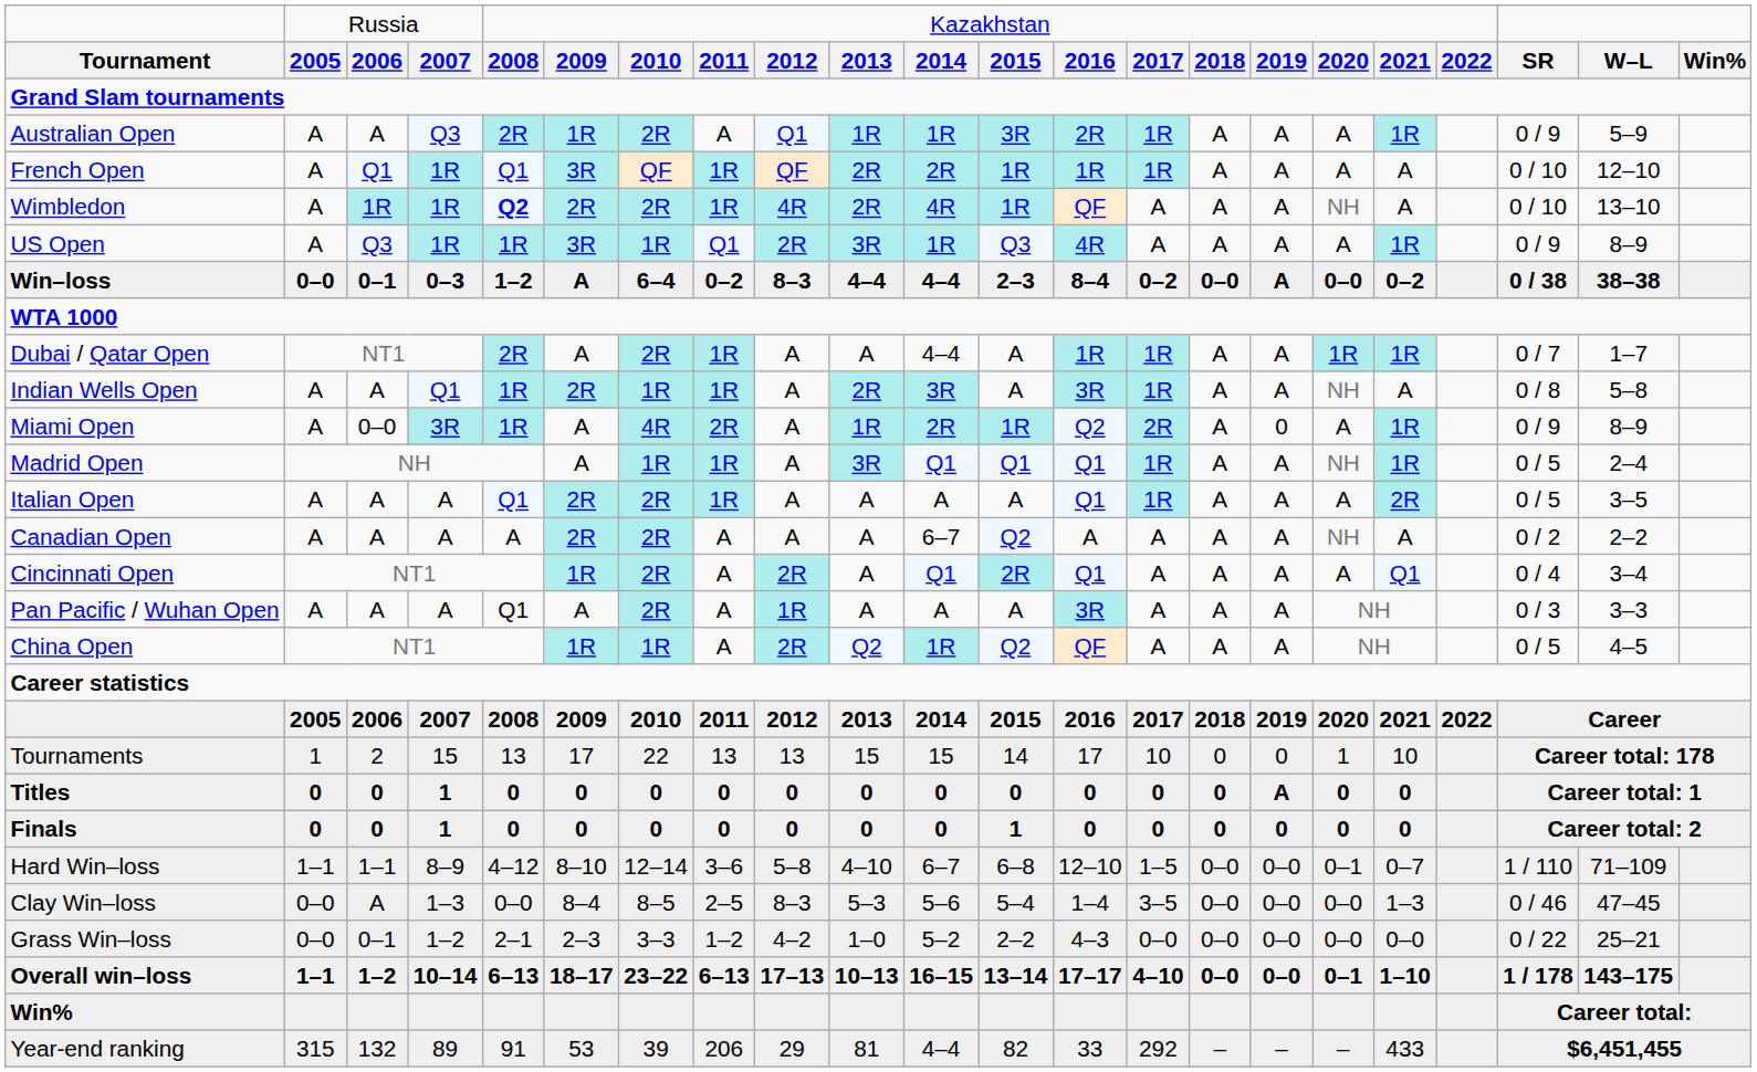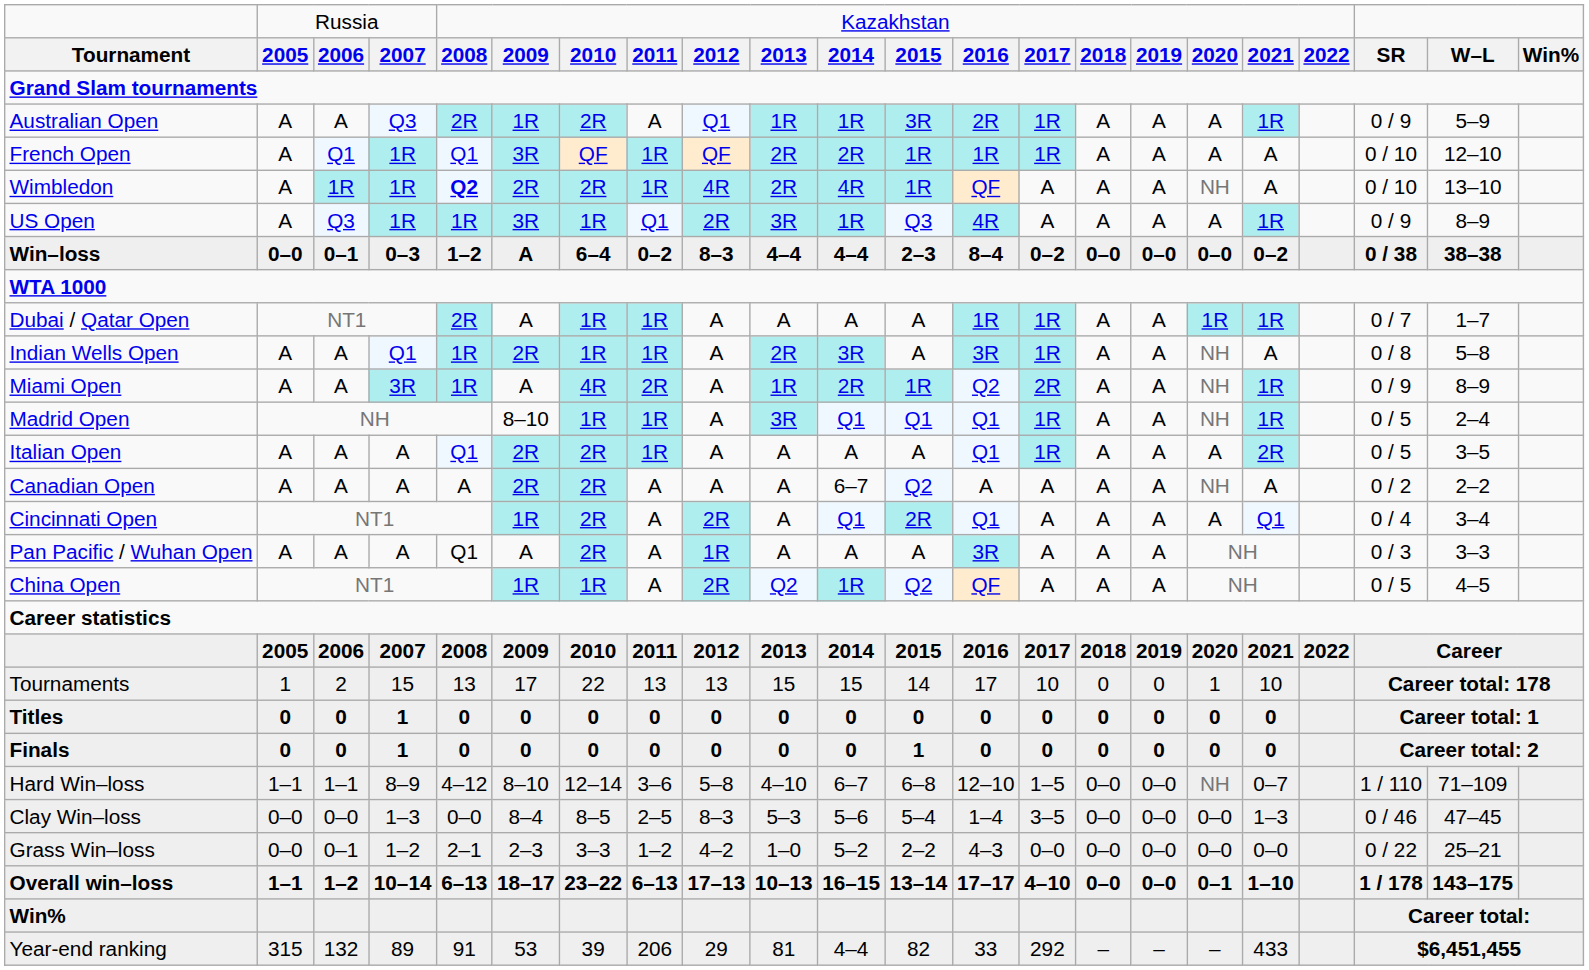 <table class="wikitable nowrap" style=text-align:center;font-size:94%>
 <tr>
 <td></td>
 <td colspan=3>Russia</td>
 <td colspan="15"><a href='#'>Kazakhstan</a></td>
 <td colspan=3></td>
 </tr>
 <tr>
 <th>Tournament</th>
 <th><a href='#'>2005</a></th>
 <th><a href='#'>2006</a></th>
 <th><a href='#'>2007</a></th>
 <th><a href='#'>2008</a></th>
 <th><a href='#'>2009</a></th>
 <th><a href='#'>2010</a></th>
 <th><a href='#'>2011</a></th>
 <th><a href='#'>2012</a></th>
 <th><a href='#'>2013</a></th>
 <th><a href='#'>2014</a></th>
 <th><a href='#'>2015</a></th>
 <th><a href='#'>2016</a></th>
 <th><a href='#'>2017</a></th>
 <th><a href='#'>2018</a></th>
 <th><a href='#'>2019</a></th>
 <th><a href='#'>2020</a></th>
 <th><a href='#'>2021</a></th>
 <th><a href='#'>2022</a></th>
 <th>SR</th>
 <th>W–L</th>
 <th>Win%</th>
 </tr>
 <tr>
 <td colspan="22" align="left"><strong><a href='#'>Grand Slam tournaments</a></strong></td>
 </tr>
 <tr>
 <td align=left><a href='#'>Australian Open</a></td>
 <td>A</td>
 <td>A</td>
 <td bgcolor=f0f8ff><a href='#'>Q3</a></td>
 <td style=background:#afeeee><a href='#'>2R</a></td>
 <td style=background:#afeeee><a href='#'>1R</a></td>
 <td style=background:#afeeee><a href='#'>2R</a></td>
 <td>A</td>
 <td bgcolor=f0f8ff><a href='#'>Q1</a></td>
 <td style=background:#afeeee><a href='#'>1R</a></td>
 <td style=background:#afeeee><a href='#'>1R</a></td>
 <td style=background:#afeeee><a href='#'>3R</a></td>
 <td style=background:#afeeee><a href='#'>2R</a></td>
 <td style=background:#afeeee><a href='#'>1R</a></td>
 <td>A</td>
 <td>A</td>
 <td>A</td>
 <td bgcolor=afeeee><a href='#'>1R</a></td>
 <td></td>
 <td>0 / 9</td>
 <td>5–9</td>
 <td></td>
 </tr>
 <tr>
 <td align=left><a href='#'>French Open</a></td>
 <td>A</td>
 <td bgcolor=f0f8ff><a href='#'>Q1</a></td>
 <td style=background:#afeeee><a href='#'>1R</a></td>
 <td bgcolor=f0f8ff><a href='#'>Q1</a></td>
 <td style=background:#afeeee><a href='#'>3R</a></td>
 <td style=background:#ffebcd><a href='#'>QF</a></td>
 <td style=background:#afeeee><a href='#'>1R</a></td>
 <td style=background:#ffebcd><a href='#'>QF</a></td>
 <td style=background:#afeeee><a href='#'>2R</a></td>
 <td style=background:#afeeee><a href='#'>2R</a></td>
 <td style=background:#afeeee><a href='#'>1R</a></td>
 <td style=background:#afeeee><a href='#'>1R</a></td>
 <td style=background:#afeeee><a href='#'>1R</a></td>
 <td>A</td>
 <td>A</td>
 <td>A</td>
 <td>A</td>
 <td></td>
 <td>0 / 10</td>
 <td>12–10</td>
 <td></td>
 </tr>
 <tr>
 <td align=left><a href='#'>Wimbledon</a></td>
 <td>A</td>
 <td style=background:#afeeee><a href='#'>1R</a></td>
 <td style=background:#afeeee><a href='#'>1R</a></td>
 <td bgcolor=f0f8ff><strong><a href='#'>Q2</a></strong></td>
 <td style=background:#afeeee><a href='#'>2R</a></td>
 <td style=background:#afeeee><a href='#'>2R</a></td>
 <td style=background:#afeeee><a href='#'>1R</a></td>
 <td style=background:#afeeee><a href='#'>4R</a></td>
 <td style=background:#afeeee><a href='#'>2R</a></td>
 <td style=background:#afeeee><a href='#'>4R</a></td>
 <td style=background:#afeeee><a href='#'>1R</a></td>
 <td style=background:#ffebcd><a href='#'>QF</a></td>
 <td>A</td>
 <td>A</td>
 <td>A</td>
 <td style=color:#767676>NH</td>
 <td>A</td>
 <td></td>
 <td>0 / 10</td>
 <td>13–10</td>
 <td></td>
 </tr>
 <tr>
 <td align=left><a href='#'>US Open</a></td>
 <td>A</td>
 <td bgcolor=f0f8ff><a href='#'>Q3</a></td>
 <td style=background:#afeeee><a href='#'>1R</a></td>
 <td style=background:#afeeee><a href='#'>1R</a></td>
 <td style=background:#afeeee><a href='#'>3R</a></td>
 <td style=background:#afeeee><a href='#'>1R</a></td>
 <td bgcolor=f0f8ff><a href='#'>Q1</a></td>
 <td style=background:#afeeee><a href='#'>2R</a></td>
 <td style=background:#afeeee><a href='#'>3R</a></td>
 <td style=background:#afeeee><a href='#'>1R</a></td>
 <td bgcolor=f0f8ff><a href='#'>Q3</a></td>
 <td style=background:#afeeee><a href='#'>4R</a></td>
 <td>A</td>
 <td>A</td>
 <td>A</td>
 <td>A</td>
 <td style=background:#afeeee><a href='#'>1R</a></td>
 <td></td>
 <td>0 / 9</td>
 <td>8–9</td>
 <td></td>
 </tr>
 <tr style=background:#efefef;font-weight:bold>
 <td style=text-align:left>Win–loss</td>
 <td>0–0</td>
 <td>0–1</td>
 <td>0–3</td>
 <td>1–2</td>
 <td>A</td>
 <td>6–4</td>
 <td>0–2</td>
 <td>8–3</td>
 <td>4–4</td>
 <td>4–4</td>
 <td>2–3</td>
 <td>8–4</td>
 <td>0–2</td>
 <td>0–0</td>
-<td>A</td>
+<td>0–0</td>
 <td>0–0</td>
 <td>0–2</td>
 <td></td>
 <td>0 / 38</td>
 <td>38–38</td>
 <td></td>
 </tr>
 <tr>
 <td colspan="22" align="left"><strong><a href='#'>WTA 1000</a></strong></td>
 </tr>
 <tr>
 <td align=left><a href='#'>Dubai</a> / <a href='#'>Qatar Open</a></td>
 <td colspan=3 style=color:#767676>NT1</td>
 <td style=background:#afeeee><a href='#'>2R</a></td>
 <td>A</td>
-<td style=background:#afeeee><a href='#'>2R</a></td>
+<td style=background:#afeeee><a href='#'>1R</a></td>
 <td style=background:#afeeee><a href='#'>1R</a></td>
 <td>A</td>
 <td>A</td>
-<td>4–4</td>
+<td>A</td>
 <td>A</td>
 <td style=background:#afeeee><a href='#'>1R</a></td>
 <td style=background:#afeeee><a href='#'>1R</a></td>
 <td>A</td>
 <td>A</td>
 <td style=background:#afeeee><a href='#'>1R</a></td>
 <td style=background:#afeeee><a href='#'>1R</a></td>
 <td></td>
 <td>0 / 7</td>
 <td>1–7</td>
 <td></td>
 </tr>
 <tr>
 <td align=left><a href='#'>Indian Wells Open</a></td>
 <td>A</td>
 <td>A</td>
 <td bgcolor=f0f8ff><a href='#'>Q1</a></td>
 <td style=background:#afeeee><a href='#'>1R</a></td>
 <td style=background:#afeeee><a href='#'>2R</a></td>
 <td style=background:#afeeee><a href='#'>1R</a></td>
 <td style=background:#afeeee><a href='#'>1R</a></td>
 <td>A</td>
 <td style=background:#afeeee><a href='#'>2R</a></td>
 <td style=background:#afeeee><a href='#'>3R</a></td>
 <td>A</td>
 <td style=background:#afeeee><a href='#'>3R</a></td>
 <td style=background:#afeeee><a href='#'>1R</a></td>
 <td>A</td>
 <td>A</td>
 <td style="color:#767676">NH</td>
 <td>A</td>
 <td></td>
 <td>0 / 8</td>
 <td>5–8</td>
 <td></td>
 </tr>
 <tr>
 <td align=left><a href='#'>Miami Open</a></td>
 <td>A</td>
-<td>0–0</td>
+<td>A</td>
 <td style=background:#afeeee><a href='#'>3R</a></td>
 <td style=background:#afeeee><a href='#'>1R</a></td>
 <td>A</td>
 <td style=background:#afeeee><a href='#'>4R</a></td>
 <td style=background:#afeeee><a href='#'>2R</a></td>
 <td>A</td>
 <td style=background:#afeeee><a href='#'>1R</a></td>
 <td style=background:#afeeee><a href='#'>2R</a></td>
 <td style=background:#afeeee><a href='#'>1R</a></td>
 <td bgcolor=f0f8ff><a href='#'>Q2</a></td>
 <td style=background:#afeeee><a href='#'>2R</a></td>
 <td>A</td>
-<td>0</td>
 <td>A</td>
+<td style=color:#767676>NH</td>
 <td style=background:#afeeee><a href='#'>1R</a></td>
 <td></td>
 <td>0 / 9</td>
 <td>8–9</td>
 <td></td>
 </tr>
 <tr>
 <td align=left><a href='#'>Madrid Open</a></td>
 <td style=color:#767676 colspan=4>NH</td>
-<td>A</td>
+<td>8–10</td>
 <td style=background:#afeeee><a href='#'>1R</a></td>
 <td style=background:#afeeee><a href='#'>1R</a></td>
 <td>A</td>
 <td style=background:#afeeee><a href='#'>3R</a></td>
 <td bgcolor=f0f8ff><a href='#'>Q1</a></td>
 <td bgcolor=f0f8ff><a href='#'>Q1</a></td>
 <td bgcolor=f0f8ff><a href='#'>Q1</a></td>
 <td style=background:#afeeee><a href='#'>1R</a></td>
 <td>A</td>
 <td>A</td>
 <td style=color:#767676>NH</td>
 <td style=background:#afeeee><a href='#'>1R</a></td>
 <td></td>
 <td>0 / 5</td>
 <td>2–4</td>
 <td></td>
 </tr>
 <tr>
 <td align=left><a href='#'>Italian Open</a></td>
 <td>A</td>
 <td>A</td>
 <td>A</td>
 <td bgcolor=f0f8ff><a href='#'>Q1</a></td>
 <td style=background:#afeeee><a href='#'>2R</a></td>
 <td style=background:#afeeee><a href='#'>2R</a></td>
 <td style=background:#afeeee><a href='#'>1R</a></td>
 <td>A</td>
 <td>A</td>
 <td>A</td>
 <td>A</td>
 <td bgcolor=f0f8ff><a href='#'>Q1</a></td>
 <td style=background:#afeeee><a href='#'>1R</a></td>
 <td>A</td>
 <td>A</td>
 <td>A</td>
 <td bgcolor=afeeee><a href='#'>2R</a></td>
 <td></td>
 <td>0 / 5</td>
 <td>3–5</td>
 <td></td>
 </tr>
 <tr>
 <td align=left><a href='#'>Canadian Open</a></td>
 <td>A</td>
 <td>A</td>
 <td>A</td>
 <td>A</td>
 <td style=background:#afeeee><a href='#'>2R</a></td>
 <td style=background:#afeeee><a href='#'>2R</a></td>
 <td>A</td>
 <td>A</td>
 <td>A</td>
 <td>6–7</td>
 <td bgcolor=f0f8ff><a href='#'>Q2</a></td>
 <td>A</td>
 <td>A</td>
 <td>A</td>
 <td>A</td>
 <td style=color:#767676>NH</td>
 <td>A</td>
 <td></td>
 <td>0 / 2</td>
 <td>2–2</td>
 <td></td>
 </tr>
 <tr>
 <td align=left><a href='#'>Cincinnati Open</a></td>
 <td colspan=4 style=color:#767676>NT1</td>
 <td style=background:#afeeee><a href='#'>1R</a></td>
 <td style=background:#afeeee><a href='#'>2R</a></td>
 <td>A</td>
 <td style=background:#afeeee><a href='#'>2R</a></td>
 <td>A</td>
 <td bgcolor=f0f8ff><a href='#'>Q1</a></td>
 <td style=background:#afeeee><a href='#'>2R</a></td>
 <td bgcolor=f0f8ff><a href='#'>Q1</a></td>
 <td>A</td>
 <td>A</td>
 <td>A</td>
 <td>A</td>
 <td bgcolor=f0f8ff><a href='#'>Q1</a></td>
 <td></td>
 <td>0 / 4</td>
 <td>3–4</td>
 <td></td>
 </tr>
 <tr>
 <td align=left><a href='#'>Pan Pacific</a> / <a href='#'>Wuhan Open</a></td>
 <td>A</td>
 <td>A</td>
 <td>A</td>
 <td>Q1</td>
 <td>A</td>
 <td style=background:#afeeee><a href='#'>2R</a></td>
 <td>A</td>
 <td style=background:#afeeee><a href='#'>1R</a></td>
 <td>A</td>
 <td>A</td>
 <td>A</td>
 <td style=background:#afeeee><a href='#'>3R</a></td>
 <td>A</td>
 <td>A</td>
 <td>A</td>
 <td colspan="2" style="color:#767676">NH</td>
 <td></td>
 <td>0 / 3</td>
 <td>3–3</td>
 <td></td>
 </tr>
 <tr>
 <td align=left><a href='#'>China Open</a></td>
 <td style=color:#767676 colspan=4>NT1</td>
 <td style=background:#afeeee><a href='#'>1R</a></td>
 <td style=background:#afeeee><a href='#'>1R</a></td>
 <td>A</td>
 <td style=background:#afeeee><a href='#'>2R</a></td>
 <td bgcolor=f0f8ff><a href='#'>Q2</a></td>
 <td style=background:#afeeee><a href='#'>1R</a></td>
 <td bgcolor=f0f8ff><a href='#'>Q2</a></td>
 <td style=background:#ffebcd><a href='#'>QF</a></td>
 <td>A</td>
 <td>A</td>
 <td>A</td>
 <td colspan="2" style="color:#767676">NH</td>
 <td></td>
 <td>0 / 5</td>
 <td>4–5</td>
 <td></td>
 </tr>
 <tr>
 <td colspan="22" align="left"><strong>Career statistics</strong></td>
 </tr>
 <tr style=background:#efefef;font-weight:bold>
 <td></td>
 <td>2005</td>
 <td>2006</td>
 <td>2007</td>
 <td>2008</td>
 <td>2009</td>
 <td>2010</td>
 <td>2011</td>
 <td>2012</td>
 <td>2013</td>
 <td>2014</td>
 <td>2015</td>
 <td>2016</td>
 <td>2017</td>
 <td>2018</td>
 <td>2019</td>
 <td>2020</td>
 <td>2021</td>
 <td>2022</td>
 <td colspan=3>Career</td>
 </tr>
 <tr style=background:#efefef>
 <td align=left>Tournaments</td>
 <td>1</td>
 <td>2</td>
 <td>15</td>
 <td>13</td>
 <td>17</td>
 <td>22</td>
 <td>13</td>
 <td>13</td>
 <td>15</td>
 <td>15</td>
 <td>14</td>
 <td>17</td>
 <td>10</td>
 <td>0</td>
 <td>0</td>
 <td>1</td>
 <td>10</td>
 <td></td>
 <td colspan=3><strong>Career total: 178</strong></td>
 </tr>
 <tr style=background:#efefef;font-weight:bold>
 <td align=left>Titles</td>
 <td>0</td>
 <td>0</td>
 <td>1</td>
 <td>0</td>
 <td>0</td>
 <td>0</td>
 <td>0</td>
 <td>0</td>
 <td>0</td>
 <td>0</td>
 <td>0</td>
 <td>0</td>
 <td>0</td>
 <td>0</td>
-<td>A</td>
+<td>0</td>
 <td>0</td>
 <td>0</td>
 <td></td>
 <td colspan=3>Career total: 1</td>
 </tr>
 <tr style=background:#efefef;font-weight:bold>
 <td align=left>Finals</td>
 <td>0</td>
 <td>0</td>
 <td>1</td>
 <td>0</td>
 <td>0</td>
 <td>0</td>
 <td>0</td>
 <td>0</td>
 <td>0</td>
 <td>0</td>
 <td>1</td>
 <td>0</td>
 <td>0</td>
 <td>0</td>
 <td>0</td>
 <td>0</td>
 <td>0</td>
 <td></td>
 <td colspan=3>Career total: 2</td>
 </tr>
 <tr style=background:#efefef>
 <td align=left>Hard Win–loss</td>
 <td>1–1</td>
 <td>1–1</td>
 <td>8–9</td>
 <td>4–12</td>
 <td>8–10</td>
 <td>12–14</td>
 <td>3–6</td>
 <td>5–8</td>
 <td>4–10</td>
 <td>6–7</td>
 <td>6–8</td>
 <td>12–10</td>
 <td>1–5</td>
 <td>0–0</td>
 <td>0–0</td>
-<td>0–1</td>
+<td style=color:#767676>NH</td>
 <td>0–7</td>
 <td></td>
 <td>1 / 110</td>
 <td>71–109</td>
 <td></td>
 </tr>
 <tr style=background:#efefef>
 <td align=left>Clay Win–loss</td>
 <td>0–0</td>
-<td>A</td>
+<td>0–0</td>
 <td>1–3</td>
 <td>0–0</td>
 <td>8–4</td>
 <td>8–5</td>
 <td>2–5</td>
 <td>8–3</td>
 <td>5–3</td>
 <td>5–6</td>
 <td>5–4</td>
 <td>1–4</td>
 <td>3–5</td>
 <td>0–0</td>
 <td>0–0</td>
 <td>0–0</td>
 <td>1–3</td>
 <td></td>
 <td>0 / 46</td>
 <td>47–45</td>
 <td></td>
 </tr>
 <tr style=background:#efefef>
 <td align=left>Grass Win–loss</td>
 <td>0–0</td>
 <td>0–1</td>
 <td>1–2</td>
 <td>2–1</td>
 <td>2–3</td>
 <td>3–3</td>
 <td>1–2</td>
 <td>4–2</td>
 <td>1–0</td>
 <td>5–2</td>
 <td>2–2</td>
 <td>4–3</td>
 <td>0–0</td>
 <td>0–0</td>
 <td>0–0</td>
 <td>0–0</td>
 <td>0–0</td>
 <td></td>
 <td>0 / 22</td>
 <td>25–21</td>
 <td></td>
 </tr>
 <tr style=background:#efefef;font-weight:bold>
 <td align=left>Overall win–loss</td>
 <td>1–1</td>
 <td>1–2</td>
 <td>10–14</td>
 <td>6–13</td>
 <td>18–17</td>
 <td>23–22</td>
 <td>6–13</td>
 <td>17–13</td>
 <td>10–13</td>
 <td>16–15</td>
 <td>13–14</td>
 <td>17–17</td>
 <td>4–10</td>
 <td>0–0</td>
 <td>0–0</td>
 <td>0–1</td>
 <td>1–10</td>
 <td></td>
 <td>1 / 178</td>
 <td>143–175</td>
 <td></td>
 </tr>
 <tr style=background:#efefef;font-weight:bold>
 <td align=left>Win%</td>
 <td></td>
 <td></td>
 <td></td>
 <td></td>
 <td></td>
 <td></td>
 <td></td>
 <td></td>
 <td></td>
 <td></td>
 <td></td>
 <td></td>
 <td></td>
 <td></td>
 <td></td>
 <td></td>
 <td></td>
 <td></td>
 <td colspan=3>Career total: </td>
 </tr>
 <tr style=background:#efefef>
 <td align=left>Year-end ranking</td>
 <td>315</td>
 <td>132</td>
 <td>89</td>
 <td>91</td>
 <td>53</td>
 <td>39</td>
 <td>206</td>
 <td>29</td>
 <td>81</td>
 <td>4–4</td>
 <td>82</td>
 <td>33</td>
 <td>292</td>
 <td>–</td>
 <td>–</td>
 <td>–</td>
 <td>433</td>
 <td></td>
 <td colspan=3><strong>$6,451,455</strong></td>
 </tr>
 </table>
